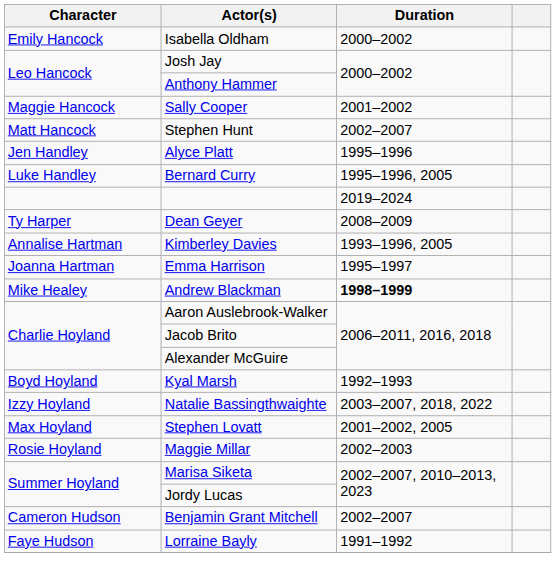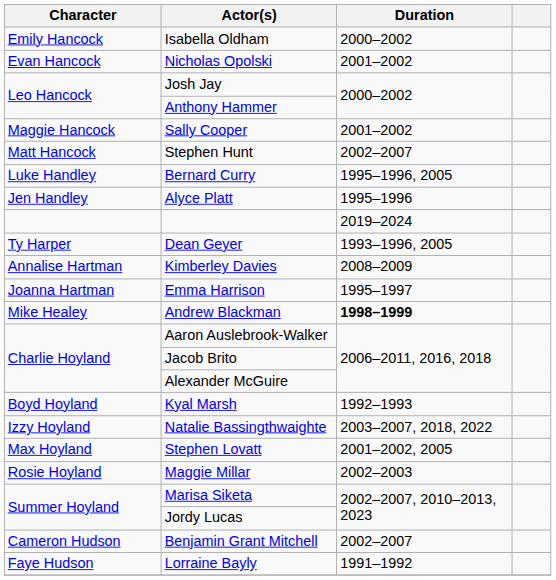 <table class="wikitable">
 <tr>
 <th scope="col" width="230">Character</th>
 <th scope="col" width="230">Actor(s)</th>
 <th scope="col" width="270">Duration</th>
 <th scope="col" width="60"></th>
 </tr>
 <tr>
 <td><a href='#'>Emily Hancock</a></td>
 <td>Isabella Oldham</td>
 <td>2000–2002</td>
+<td></td>
+</tr>
+<tr>
+<td><a href='#'>Evan Hancock</a></td>
+<td><a href='#'>Nicholas Opolski</a></td>
+<td>2001–2002</td>
 <td></td>
 </tr>
 <tr>
 <td rowspan="2"><a href='#'>Leo Hancock</a></td>
 <td>Josh Jay</td>
 <td rowspan="2">2000–2002</td>
 <td rowspan="2"></td>
 </tr>
 <tr>
 <td><a href='#'>Anthony Hammer</a></td>
 </tr>
 <tr>
 <td><a href='#'>Maggie Hancock</a></td>
 <td><a href='#'>Sally Cooper</a></td>
 <td>2001–2002</td>
 <td></td>
 </tr>
 <tr>
 <td><a href='#'>Matt Hancock</a></td>
 <td>Stephen Hunt</td>
 <td>2002–2007</td>
 <td></td>
 </tr>
 <tr>
+<td><a href='#'>Luke Handley</a></td>
+<td><a href='#'>Bernard Curry</a></td>
+<td>1995–1996, 2005</td>
+<td></td>
+</tr>
+<tr>
 <td><a href='#'>Jen Handley</a></td>
 <td><a href='#'>Alyce Platt</a></td>
 <td>1995–1996</td>
-<td></td>
-</tr>
-<tr>
-<td><a href='#'>Luke Handley</a></td>
-<td><a href='#'>Bernard Curry</a></td>
-<td>1995–1996, 2005</td>
 <td></td>
 </tr>
 <tr>
 <td></td>
 <td></td>
 <td>2019–2024</td>
 <td></td>
 </tr>
 <tr>
 <td><a href='#'>Ty Harper</a></td>
 <td><a href='#'>Dean Geyer</a></td>
-<td>2008–2009</td>
+<td>1993–1996, 2005</td>
 <td></td>
 </tr>
 <tr>
 <td><a href='#'>Annalise Hartman</a></td>
 <td><a href='#'>Kimberley Davies</a></td>
-<td>1993–1996, 2005</td>
+<td>2008–2009</td>
 <td></td>
 </tr>
 <tr>
 <td><a href='#'>Joanna Hartman</a></td>
 <td><a href='#'>Emma Harrison</a></td>
 <td>1995–1997</td>
 <td></td>
 </tr>
 <tr>
 <td><a href='#'>Mike Healey</a></td>
 <td><a href='#'>Andrew Blackman</a></td>
 <td><strong>1998–1999</strong></td>
 <td></td>
 </tr>
 <tr>
 <td rowspan="3"><a href='#'>Charlie Hoyland</a></td>
 <td>Aaron Auslebrook-Walker</td>
 <td rowspan="3">2006–2011, 2016, 2018</td>
 <td rowspan="3"></td>
 </tr>
 <tr>
 <td>Jacob Brito</td>
 </tr>
 <tr>
 <td>Alexander McGuire</td>
 </tr>
 <tr>
 <td><a href='#'>Boyd Hoyland</a></td>
 <td><a href='#'>Kyal Marsh</a></td>
 <td>1992–1993</td>
 <td></td>
 </tr>
 <tr>
 <td><a href='#'>Izzy Hoyland</a></td>
 <td><a href='#'>Natalie Bassingthwaighte</a></td>
 <td>2003–2007, 2018, 2022</td>
 <td></td>
 </tr>
 <tr>
 <td><a href='#'>Max Hoyland</a></td>
 <td><a href='#'>Stephen Lovatt</a></td>
 <td>2001–2002, 2005</td>
 <td></td>
 </tr>
 <tr>
 <td><a href='#'>Rosie Hoyland</a></td>
 <td><a href='#'>Maggie Millar</a></td>
 <td>2002–2003</td>
 <td></td>
 </tr>
 <tr>
 <td rowspan="2"><a href='#'>Summer Hoyland</a></td>
 <td><a href='#'>Marisa Siketa</a></td>
 <td rowspan="2">2002–2007, 2010–2013, 2023</td>
 <td rowspan="2"></td>
 </tr>
 <tr>
 <td>Jordy Lucas</td>
 </tr>
 <tr>
 <td><a href='#'>Cameron Hudson</a></td>
 <td><a href='#'>Benjamin Grant Mitchell</a></td>
 <td>2002–2007</td>
 <td></td>
 </tr>
 <tr>
 <td><a href='#'>Faye Hudson</a></td>
 <td><a href='#'>Lorraine Bayly</a></td>
 <td>1991–1992</td>
 <td></td>
 </tr>
 <tr>
 </tr>
 </table>
